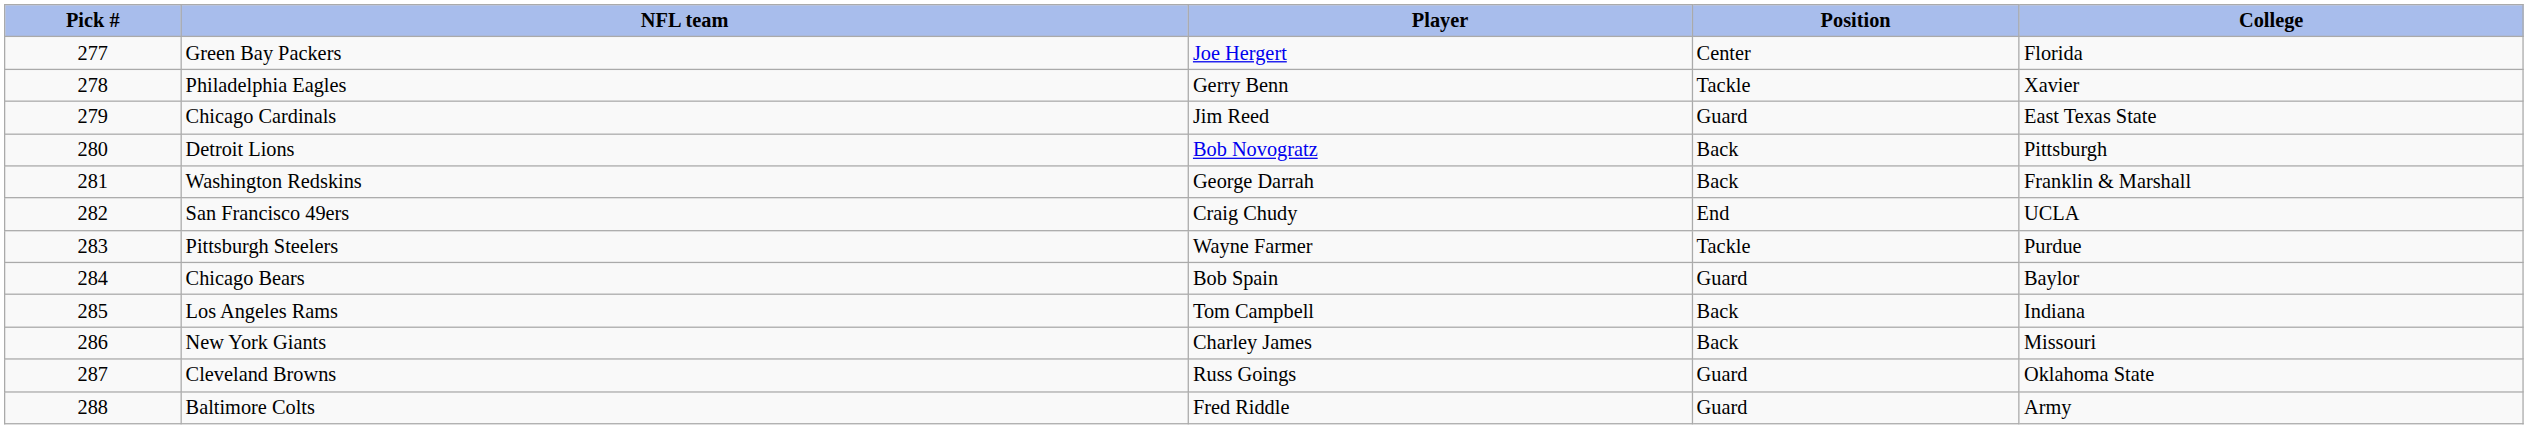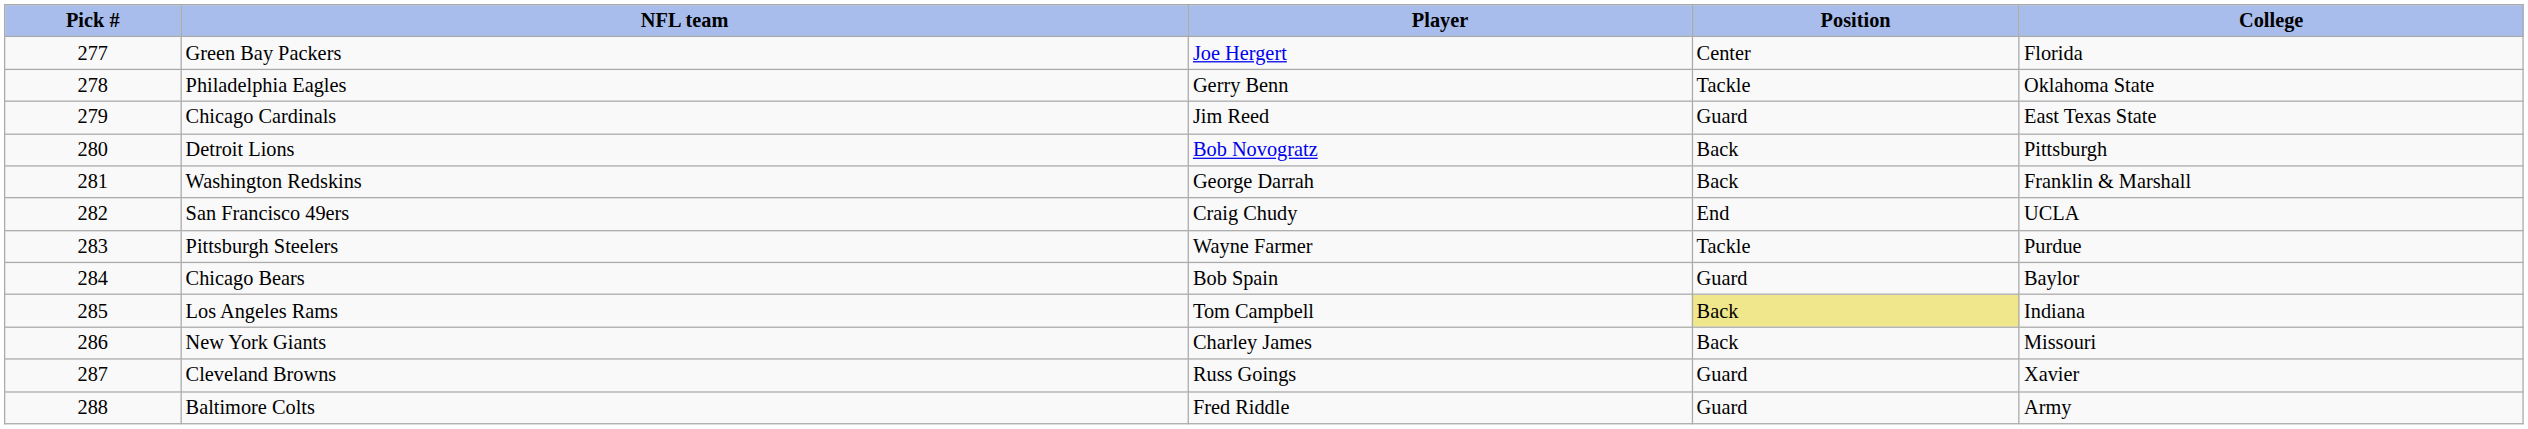 <table class="wikitable sortable sortable" style="width: 100%">
 <tr>
 <th style="background:#A8BDEC;" width=7%>Pick #</th>
 <th width=40% style="background:#A8BDEC;">NFL team</th>
 <th width=20% style="background:#A8BDEC;">Player</th>
 <th width=13% style="background:#A8BDEC;">Position</th>
 <th style="background:#A8BDEC;">College</th>
 </tr>
 <tr>
 <td align=center>277</td>
 <td>Green Bay Packers</td>
 <td><a href='#'>Joe Hergert</a></td>
 <td>Center</td>
 <td>Florida</td>
 </tr>
 <tr>
 <td align=center>278</td>
 <td>Philadelphia Eagles</td>
 <td>Gerry Benn</td>
 <td>Tackle</td>
-<td>Xavier</td>
+<td>Oklahoma State</td>
 </tr>
 <tr>
 <td align=center>279</td>
 <td>Chicago Cardinals</td>
 <td>Jim Reed</td>
 <td>Guard</td>
 <td>East Texas State</td>
 </tr>
 <tr>
 <td align=center>280</td>
 <td>Detroit Lions</td>
 <td><a href='#'>Bob Novogratz</a></td>
 <td>Back</td>
 <td>Pittsburgh</td>
 </tr>
 <tr>
 <td align=center>281</td>
 <td>Washington Redskins</td>
 <td>George Darrah</td>
 <td>Back</td>
 <td>Franklin & Marshall</td>
 </tr>
 <tr>
 <td align=center>282</td>
 <td>San Francisco 49ers</td>
 <td>Craig Chudy</td>
 <td>End</td>
 <td>UCLA</td>
 </tr>
 <tr>
 <td align=center>283</td>
 <td>Pittsburgh Steelers</td>
 <td>Wayne Farmer</td>
 <td>Tackle</td>
 <td>Purdue</td>
 </tr>
 <tr>
 <td align=center>284</td>
 <td>Chicago Bears</td>
 <td>Bob Spain</td>
 <td>Guard</td>
 <td>Baylor</td>
 </tr>
 <tr>
 <td align=center>285</td>
 <td>Los Angeles Rams</td>
 <td>Tom Campbell</td>
-<td>Back</td>
+<td style="background: khaki;">Back</td>
 <td>Indiana</td>
 </tr>
 <tr>
 <td align=center>286</td>
 <td>New York Giants</td>
 <td>Charley James</td>
 <td>Back</td>
 <td>Missouri</td>
 </tr>
 <tr>
 <td align=center>287</td>
 <td>Cleveland Browns</td>
 <td>Russ Goings</td>
 <td>Guard</td>
-<td>Oklahoma State</td>
+<td>Xavier</td>
 </tr>
 <tr>
 <td align=center>288</td>
 <td>Baltimore Colts</td>
 <td>Fred Riddle</td>
 <td>Guard</td>
 <td>Army</td>
 </tr>
 </table>
